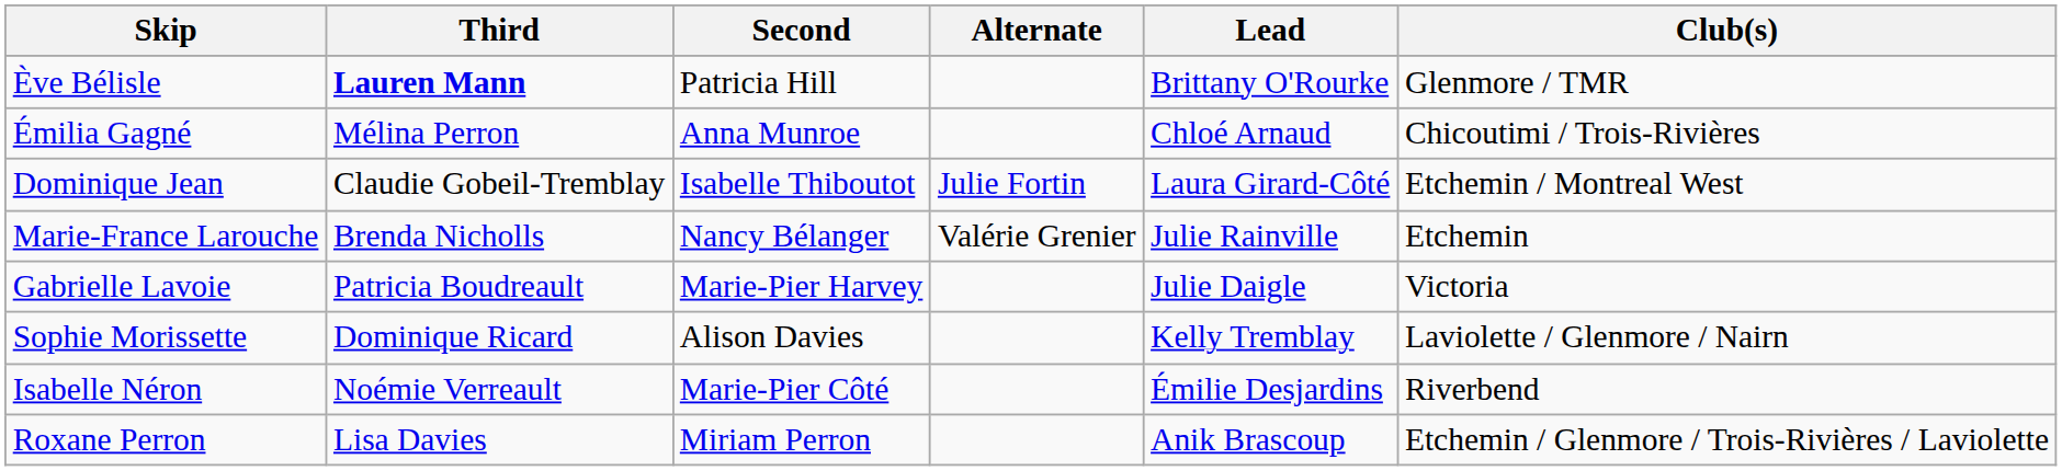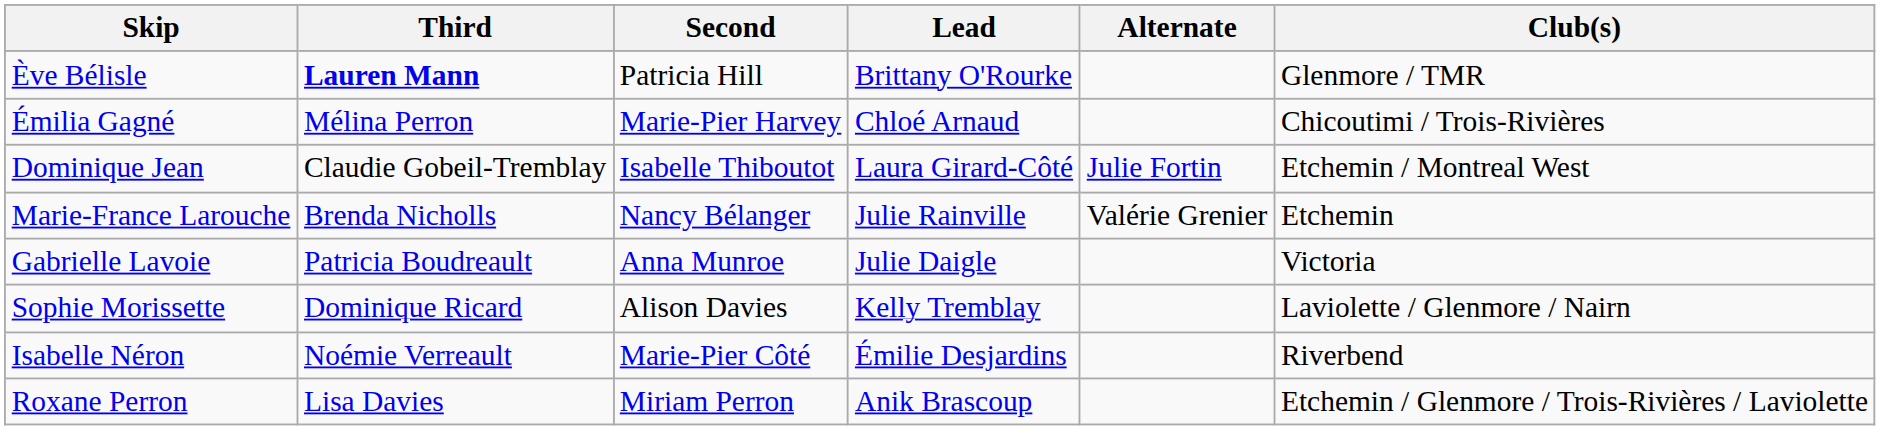 <table class="wikitable">
 <tr>
 <th>Skip</th>
 <th>Third</th>
 <th>Second</th>
+<th>Lead</th>
 <th>Alternate</th>
-<th>Lead</th>
 <th>Club(s)</th>
 </tr>
 <tr>
 <td><a href='#'>Ève Bélisle</a></td>
 <td><strong><a href='#'>Lauren Mann</a></strong></td>
 <td>Patricia Hill</td>
+<td><a href='#'>Brittany O'Rourke</a></td>
 <td></td>
-<td><a href='#'>Brittany O'Rourke</a></td>
 <td>Glenmore / TMR</td>
 </tr>
 <tr>
 <td><a href='#'>Émilia Gagné</a></td>
 <td><a href='#'>Mélina Perron</a></td>
-<td><a href='#'>Anna Munroe</a></td>
+<td><a href='#'>Marie-Pier Harvey</a></td>
+<td><a href='#'>Chloé Arnaud</a></td>
 <td></td>
-<td><a href='#'>Chloé Arnaud</a></td>
 <td>Chicoutimi / Trois-Rivières</td>
 </tr>
 <tr>
 <td><a href='#'>Dominique Jean</a></td>
 <td>Claudie Gobeil-Tremblay</td>
 <td><a href='#'>Isabelle Thiboutot</a></td>
+<td><a href='#'>Laura Girard-Côté</a></td>
 <td><a href='#'>Julie Fortin</a></td>
-<td><a href='#'>Laura Girard-Côté</a></td>
 <td>Etchemin / Montreal West</td>
 </tr>
 <tr>
 <td><a href='#'>Marie-France Larouche</a></td>
 <td><a href='#'>Brenda Nicholls</a></td>
 <td><a href='#'>Nancy Bélanger</a></td>
+<td><a href='#'>Julie Rainville</a></td>
 <td>Valérie Grenier</td>
-<td><a href='#'>Julie Rainville</a></td>
 <td>Etchemin</td>
 </tr>
 <tr>
 <td><a href='#'>Gabrielle Lavoie</a></td>
 <td><a href='#'>Patricia Boudreault</a></td>
-<td><a href='#'>Marie-Pier Harvey</a></td>
+<td><a href='#'>Anna Munroe</a></td>
+<td><a href='#'>Julie Daigle</a></td>
 <td></td>
-<td><a href='#'>Julie Daigle</a></td>
 <td>Victoria</td>
 </tr>
 <tr>
 <td><a href='#'>Sophie Morissette</a></td>
 <td><a href='#'>Dominique Ricard</a></td>
 <td>Alison Davies</td>
+<td><a href='#'>Kelly Tremblay</a></td>
 <td></td>
-<td><a href='#'>Kelly Tremblay</a></td>
 <td>Laviolette / Glenmore / Nairn</td>
 </tr>
 <tr>
 <td><a href='#'>Isabelle Néron</a></td>
 <td><a href='#'>Noémie Verreault</a></td>
 <td><a href='#'>Marie-Pier Côté</a></td>
+<td><a href='#'>Émilie Desjardins</a></td>
 <td></td>
-<td><a href='#'>Émilie Desjardins</a></td>
 <td>Riverbend</td>
 </tr>
 <tr>
 <td><a href='#'>Roxane Perron</a></td>
 <td><a href='#'>Lisa Davies</a></td>
 <td><a href='#'>Miriam Perron</a></td>
+<td><a href='#'>Anik Brascoup</a></td>
 <td></td>
-<td><a href='#'>Anik Brascoup</a></td>
 <td>Etchemin / Glenmore / Trois-Rivières / Laviolette</td>
 </tr>
 </table>
